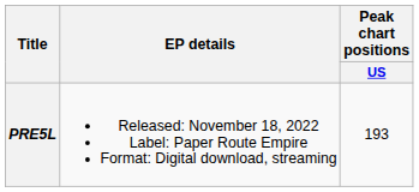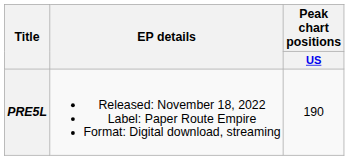 <table class="wikitable plainrowheaders" style="text-align:center;">
 <tr>
 <th rowspan="2">Title</th>
 <th rowspan="2">EP details</th>
 <th>Peak chart positions</th>
 </tr>
 <tr>
 <th style="width:3em; font-size:90%"><a href='#'>US</a><br></th>
 </tr>
 <tr>
 <th scope="row"><em>PRE5L</em></th>
 <td><br><ul><li>Released: November 18, 2022</li><li>Label: Paper Route Empire</li><li>Format: Digital download, streaming</li></ul></td>
-<td>193</td>
+<td>190</td>
 </tr>
 </table>
